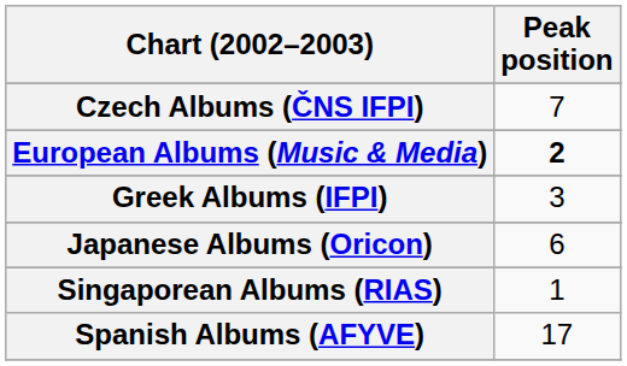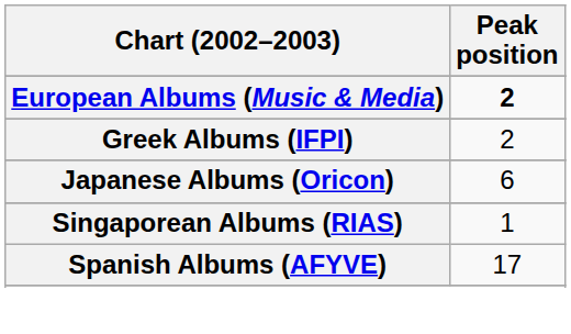 <table class="wikitable sortable plainrowheaders" style="text-align:center">
 <tr>
 <th scope="col">Chart (2002–2003)</th>
 <th scope="col">Peak<br>position</th>
 </tr>
 <tr>
 </tr>
 <tr>
 </tr>
 <tr>
 </tr>
 <tr>
 </tr>
 <tr>
-</tr>
-<tr>
-<th scope="row">Czech Albums (<a href='#'>ČNS IFPI</a>)</th>
-<td>7</td>
 </tr>
 <tr>
 </tr>
 <tr>
 </tr>
 <tr>
 <th scope="row"><a href='#'>European Albums</a> (<em><a href='#'>Music & Media</a></em>)</th>
 <td><strong>2</strong></td>
 </tr>
 <tr>
 </tr>
 <tr>
 </tr>
 <tr>
 </tr>
 <tr>
 <th scope="row">Greek Albums (<a href='#'>IFPI</a>)</th>
-<td>3</td>
+<td>2</td>
 </tr>
 <tr>
 </tr>
 <tr>
 </tr>
 <tr>
 </tr>
 <tr>
 <th scope="row">Japanese Albums (<a href='#'>Oricon</a>)</th>
 <td>6</td>
 </tr>
 <tr>
 </tr>
 <tr>
 </tr>
 <tr>
 </tr>
 <tr>
 </tr>
 <tr>
 </tr>
 <tr>
 <th scope="row">Singaporean Albums (<a href='#'>RIAS</a>)</th>
 <td align="center">1</td>
 </tr>
 <tr>
 <th scope="row">Spanish Albums (<a href='#'>AFYVE</a>)</th>
 <td>17</td>
 </tr>
 <tr>
 </tr>
 <tr>
 </tr>
 <tr>
 </tr>
 <tr>
 </tr>
 </table>
